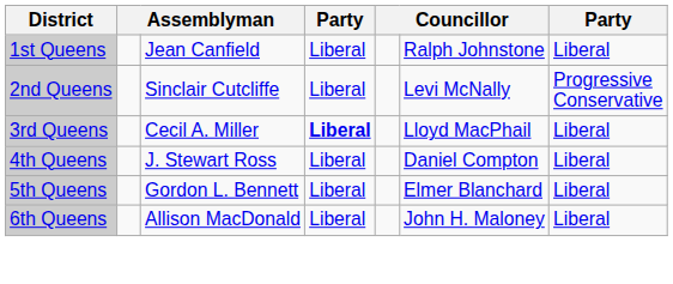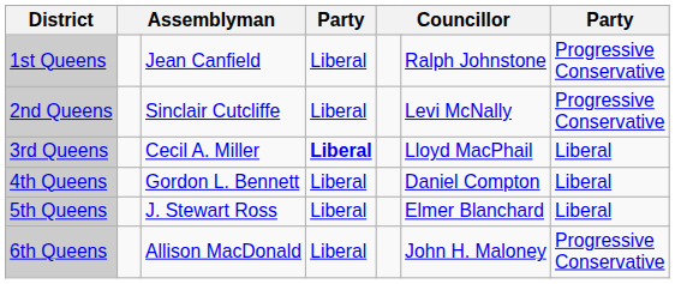 <table class="wikitable">
 <tr>
 <th>District</th>
 <th colspan="2">Assemblyman</th>
 <th>Party</th>
 <th colspan="2">Councillor</th>
 <th>Party</th>
 </tr>
 <tr>
 <td bgcolor="CCCCCC"><a href='#'>1st Queens</a></td>
 <td>   </td>
 <td><a href='#'>Jean Canfield</a></td>
 <td><a href='#'>Liberal</a></td>
 <td>   </td>
 <td><a href='#'>Ralph Johnstone</a></td>
-<td><a href='#'>Liberal</a></td>
+<td><a href='#'>Progressive <br> Conservative</a></td>
 </tr>
 <tr>
 <td bgcolor="CCCCCC"><a href='#'>2nd Queens</a></td>
 <td>   </td>
 <td><a href='#'>Sinclair Cutcliffe</a></td>
 <td><a href='#'>Liberal</a></td>
 <td>   </td>
 <td><a href='#'>Levi McNally</a></td>
 <td><a href='#'>Progressive <br> Conservative</a></td>
 </tr>
 <tr>
 <td bgcolor="CCCCCC"><a href='#'>3rd Queens</a></td>
 <td>   </td>
 <td><a href='#'>Cecil A. Miller</a></td>
 <td><strong><a href='#'>Liberal</a></strong></td>
 <td>   </td>
 <td><a href='#'>Lloyd MacPhail</a></td>
 <td><a href='#'>Liberal</a></td>
 </tr>
 <tr>
 <td bgcolor="CCCCCC"><a href='#'>4th Queens</a></td>
 <td>   </td>
-<td><a href='#'>J. Stewart Ross</a></td>
+<td><a href='#'>Gordon L. Bennett</a></td>
 <td><a href='#'>Liberal</a></td>
 <td>   </td>
 <td><a href='#'>Daniel Compton</a></td>
 <td><a href='#'>Liberal</a></td>
 </tr>
 <tr>
 <td bgcolor="CCCCCC"><a href='#'>5th Queens</a></td>
 <td>   </td>
-<td><a href='#'>Gordon L. Bennett</a></td>
+<td><a href='#'>J. Stewart Ross</a></td>
 <td><a href='#'>Liberal</a></td>
 <td>   </td>
 <td><a href='#'>Elmer Blanchard</a></td>
 <td><a href='#'>Liberal</a></td>
 </tr>
 <tr>
 <td bgcolor="CCCCCC"><a href='#'>6th Queens</a></td>
 <td>   </td>
 <td><a href='#'>Allison MacDonald</a></td>
 <td><a href='#'>Liberal</a></td>
 <td>   </td>
 <td><a href='#'>John H. Maloney</a></td>
-<td><a href='#'>Liberal</a></td>
+<td><a href='#'>Progressive <br> Conservative</a></td>
 </tr>
 </table>
